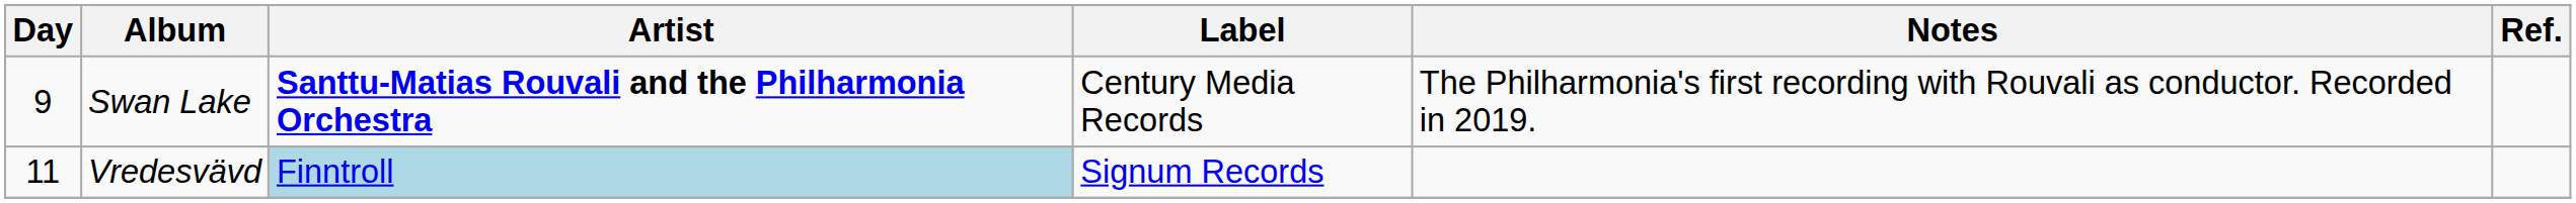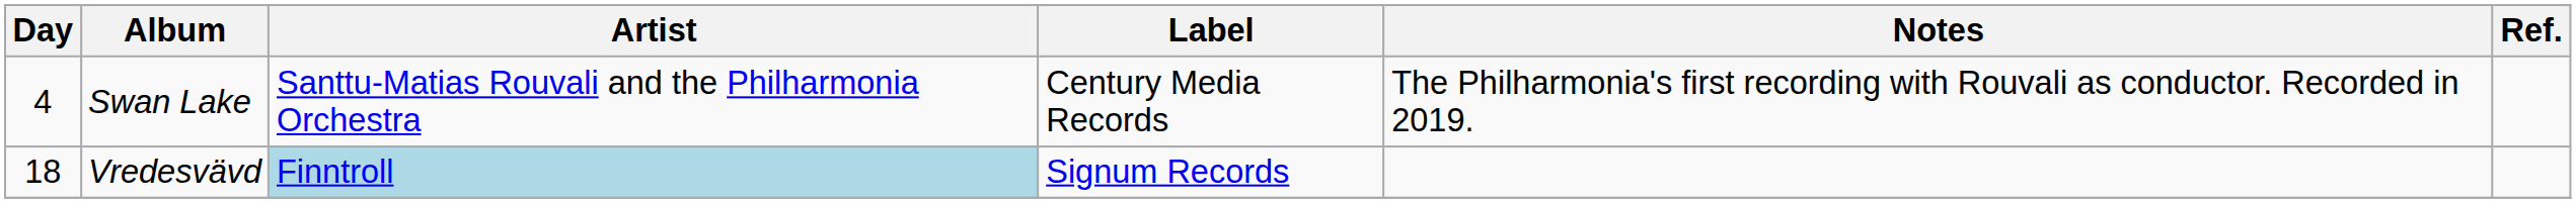 <table class="wikitable">
 <tr>
 <th>Day</th>
 <th>Album</th>
 <th>Artist</th>
 <th>Label</th>
 <th>Notes</th>
 <th>Ref.</th>
 </tr>
 <tr>
-<td style="text-align:center;" rowspan="1">9</td>
+<td style="text-align:center;" rowspan="1">4</td>
 <td><em>Swan Lake</em></td>
-<td><strong><a href='#'>Santtu-Matias Rouvali</a> and the <a href='#'>Philharmonia Orchestra</a></strong></td>
+<td><a href='#'>Santtu-Matias Rouvali</a> and the <a href='#'>Philharmonia Orchestra</a></td>
 <td>Century Media Records</td>
 <td>The Philharmonia's first recording with Rouvali as conductor. Recorded in 2019.</td>
 <td></td>
 </tr>
 <tr>
-<td style="text-align:center;" rowspan="1">11</td>
+<td style="text-align:center;" rowspan="1">18</td>
 <td><em>Vredesvävd</em></td>
 <td style="background: lightblue;"><a href='#'>Finntroll</a></td>
 <td><a href='#'>Signum Records</a></td>
 <td></td>
 <td></td>
 </tr>
 <tr>
 </tr>
 </table>
